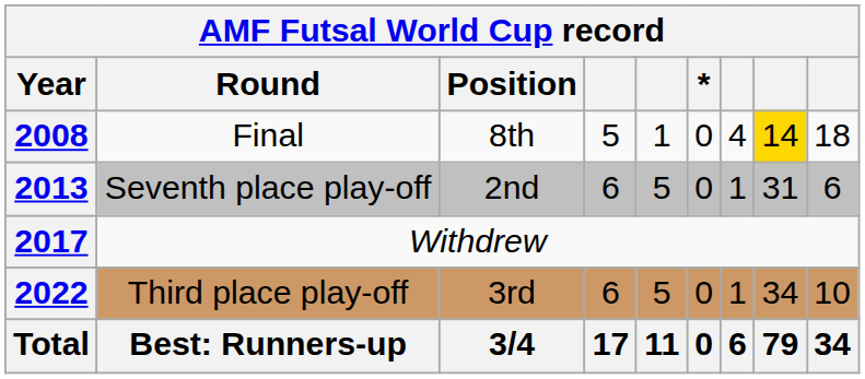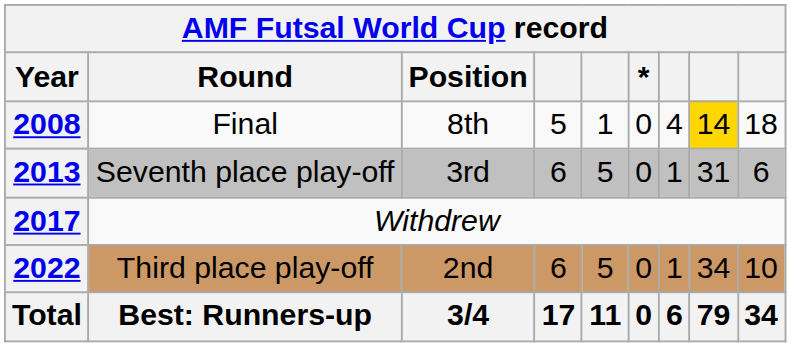 <table class="wikitable" style="text-align: center;">
 <tr>
 <th colspan="9"><a href='#'>AMF Futsal World Cup</a> record</th>
 </tr>
 <tr>
 <th>Year</th>
 <th>Round</th>
 <th>Position</th>
 <th></th>
 <th></th>
 <th>*</th>
 <th></th>
 <th></th>
 <th></th>
 </tr>
 <tr>
 <th> <a href='#'>2008</a></th>
 <td>Final</td>
 <td>8th</td>
 <td>5</td>
 <td>1</td>
 <td>0</td>
 <td>4</td>
 <td style="background: gold;">14</td>
 <td>18</td>
 </tr>
 <tr bgcolor=silver>
 <th> <a href='#'>2013</a></th>
 <td>Seventh place play-off</td>
-<td>2nd</td>
+<td>3rd</td>
 <td>6</td>
 <td>5</td>
 <td>0</td>
 <td>1</td>
 <td>31</td>
 <td>6</td>
 </tr>
 <tr>
 <th> <a href='#'>2017</a></th>
 <td colspan=8><em>Withdrew</em></td>
 </tr>
 <tr bgcolor=#cc9966>
 <th> <a href='#'>2022</a></th>
 <td>Third place play-off</td>
-<td>3rd</td>
+<td>2nd</td>
 <td>6</td>
 <td>5</td>
 <td>0</td>
 <td>1</td>
 <td>34</td>
 <td>10</td>
 </tr>
 <tr>
 <th>Total</th>
 <th>Best: Runners-up</th>
 <th>3/4</th>
 <th>17</th>
 <th>11</th>
 <th>0</th>
 <th>6</th>
 <th>79</th>
 <th>34</th>
 </tr>
 </table>
